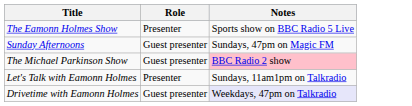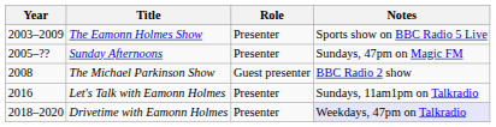 <table class="wikitable">
 <tr style="background:#b0c4de; text-align:center;">
+<th>Year</th>
 <th>Title</th>
 <th>Role</th>
 <th>Notes</th>
 </tr>
 <tr>
+<td>2003–2009</td>
 <td><em><a href='#'>The Eamonn Holmes Show</a></em></td>
 <td>Presenter</td>
 <td>Sports show on <a href='#'>BBC Radio 5 Live</a></td>
 </tr>
 <tr>
+<td>2005–??</td>
 <td><em><a href='#'>Sunday Afternoons</a></em></td>
-<td>Guest presenter</td>
+<td>Presenter</td>
 <td>Sundays, 47pm on <a href='#'>Magic FM</a></td>
 </tr>
 <tr>
+<td>2008</td>
 <td><em>The Michael Parkinson Show</em></td>
 <td>Guest presenter</td>
-<td style="background: pink;"><a href='#'>BBC Radio 2</a> show</td>
+<td><a href='#'>BBC Radio 2</a> show</td>
 </tr>
 <tr>
+<td>2016</td>
 <td><em>Let's Talk with Eamonn Holmes</em></td>
 <td>Presenter</td>
 <td>Sundays, 11am1pm on <a href='#'>Talkradio</a></td>
 </tr>
 <tr>
+<td>2018–2020</td>
 <td><em>Drivetime with Eamonn Holmes</em></td>
-<td>Guest presenter</td>
+<td>Presenter</td>
 <td style="background: lavender;">Weekdays, 47pm on <a href='#'>Talkradio</a></td>
 </tr>
 </table>
